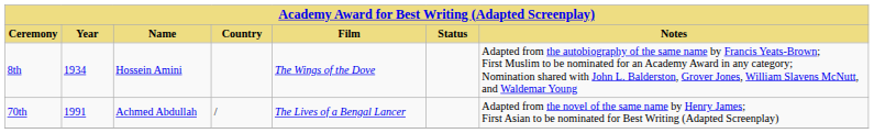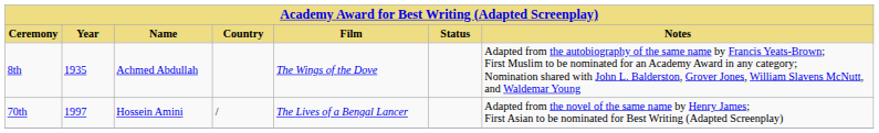 <table class="wikitable sortable" style="text-align: left">
 <tr>
 <th colspan=7 align=center style="background:#EEDD82"><big><a href='#'>Academy Award for Best Writing (Adapted Screenplay)</a></big></th>
 </tr>
 <tr>
 <th style="background-color:#EEDD82; width:075px;">Ceremony</th>
 <th style="background-color:#EEDD82; width:075px;">Year</th>
 <th style="background-color:#EEDD82; width:150px;">Name</th>
 <th style="background-color:#EEDD82; width:085px;">Country</th>
 <th style="background-color:#EEDD82; width:250px;">Film</th>
 <th style="background-color:#EEDD82; width:075px;">Status</th>
 <th style="background-color:#EEDD82; width:650px;">Notes</th>
 </tr>
 <tr>
 <td><a href='#'>8th</a></td>
-<td><a href='#'>1934</a></td>
-<td><a href='#'>Hossein Amini</a></td>
+<td><a href='#'>1935</a></td>
+<td><a href='#'>Achmed Abdullah</a></td>
 <td></td>
 <td><em><a href='#'>The Wings of the Dove</a></em></td>
 <td></td>
 <td>Adapted from <a href='#'>the autobiography of the same name</a> by <a href='#'>Francis Yeats-Brown</a>;<br>First Muslim to be nominated for an Academy Award in any category;<br>Nomination shared with <a href='#'>John L. Balderston</a>, <a href='#'>Grover Jones</a>, <a href='#'>William Slavens McNutt</a>, and <a href='#'>Waldemar Young</a></td>
 </tr>
 <tr>
 <td><a href='#'>70th</a></td>
-<td><a href='#'>1991</a></td>
-<td><a href='#'>Achmed Abdullah</a></td>
+<td><a href='#'>1997</a></td>
+<td><a href='#'>Hossein Amini</a></td>
 <td> / </td>
 <td><em><a href='#'>The Lives of a Bengal Lancer</a></em></td>
 <td></td>
 <td>Adapted from <a href='#'>the novel of the same name</a> by <a href='#'>Henry James</a>;<br>First Asian to be nominated for Best Writing (Adapted Screenplay)</td>
 </tr>
 <tr>
 </tr>
 </table>
